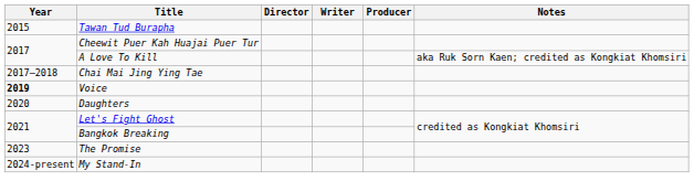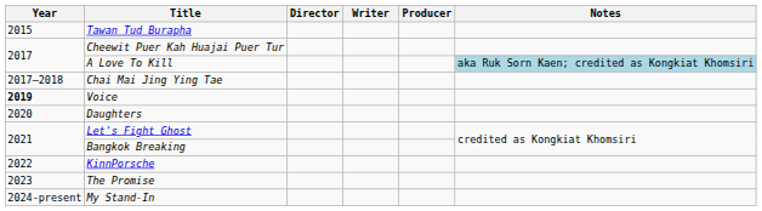 <table class="wikitable" margin-right:auto; margin-right:auto">
 <tr>
 <th>Year</th>
 <th>Title</th>
 <th width="65">Director</th>
 <th width="65">Writer</th>
 <th width="65">Producer</th>
 <th>Notes</th>
 </tr>
 <tr>
 <td>2015</td>
 <td><em><a href='#'>Tawan Tud Burapha</a></em></td>
 <td></td>
 <td></td>
 <td></td>
 <td></td>
 </tr>
 <tr>
 <td rowspan=2>2017</td>
 <td><em>Cheewit Puer Kah Huajai Puer Tur</em></td>
 <td></td>
 <td></td>
 <td></td>
 <td></td>
 </tr>
 <tr>
 <td><em>A Love To Kill</em></td>
 <td></td>
 <td></td>
 <td></td>
-<td>aka Ruk Sorn Kaen; credited as Kongkiat Khomsiri</td>
+<td style="background: lightblue;">aka Ruk Sorn Kaen; credited as Kongkiat Khomsiri</td>
 </tr>
 <tr>
 <td>2017–2018</td>
 <td><em>Chai Mai Jing Ying Tae</em></td>
 <td></td>
 <td></td>
 <td></td>
 <td></td>
 </tr>
 <tr>
 <td><strong>2019</strong></td>
 <td><em>Voice</em></td>
 <td></td>
 <td></td>
 <td></td>
 <td></td>
 </tr>
 <tr>
 <td>2020</td>
 <td><em>Daughters</em></td>
 <td></td>
 <td></td>
 <td></td>
 <td></td>
 </tr>
 <tr>
 <td rowspan=2>2021</td>
 <td><em><a href='#'>Let's Fight Ghost</a></em></td>
 <td></td>
 <td></td>
 <td></td>
 <td rowspan=2>credited as Kongkiat Khomsiri</td>
 </tr>
 <tr>
 <td><em>Bangkok Breaking</em></td>
 <td></td>
 <td></td>
 <td></td>
 </tr>
 <tr>
+<td>2022</td>
+<td><em><a href='#'>KinnPorsche</a></em></td>
+<td></td>
+<td></td>
+<td></td>
+<td></td>
+</tr>
+<tr>
 <td>2023</td>
 <td><em>The Promise</em></td>
 <td></td>
 <td></td>
 <td></td>
 <td></td>
 </tr>
 <tr>
 <td>2024-present</td>
 <td><em>My Stand-In</em></td>
 <td></td>
 <td></td>
 <td></td>
 <td></td>
 </tr>
 </table>
